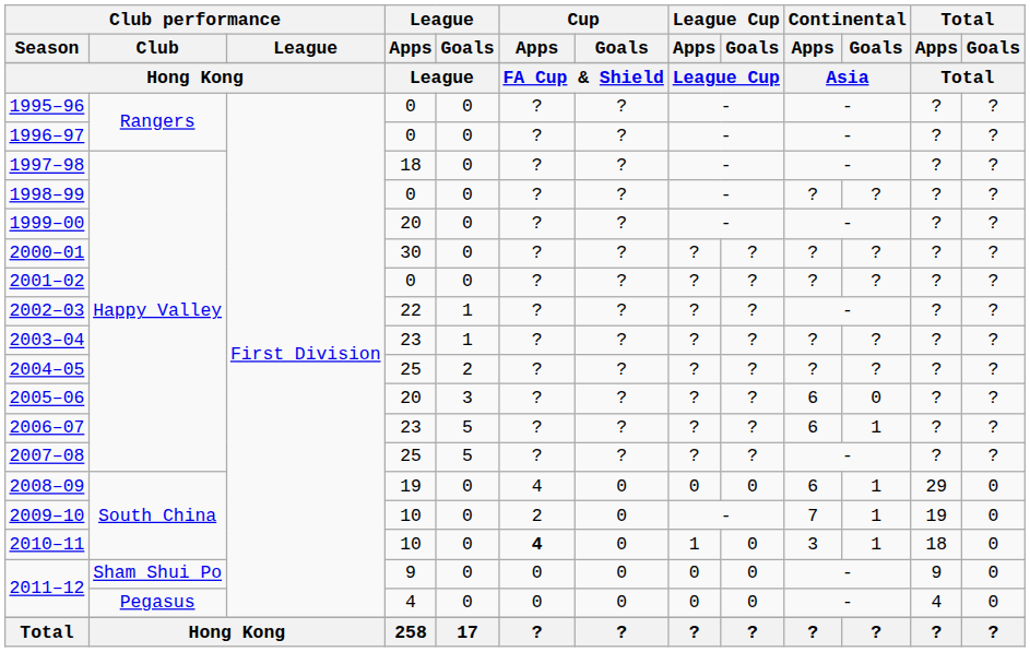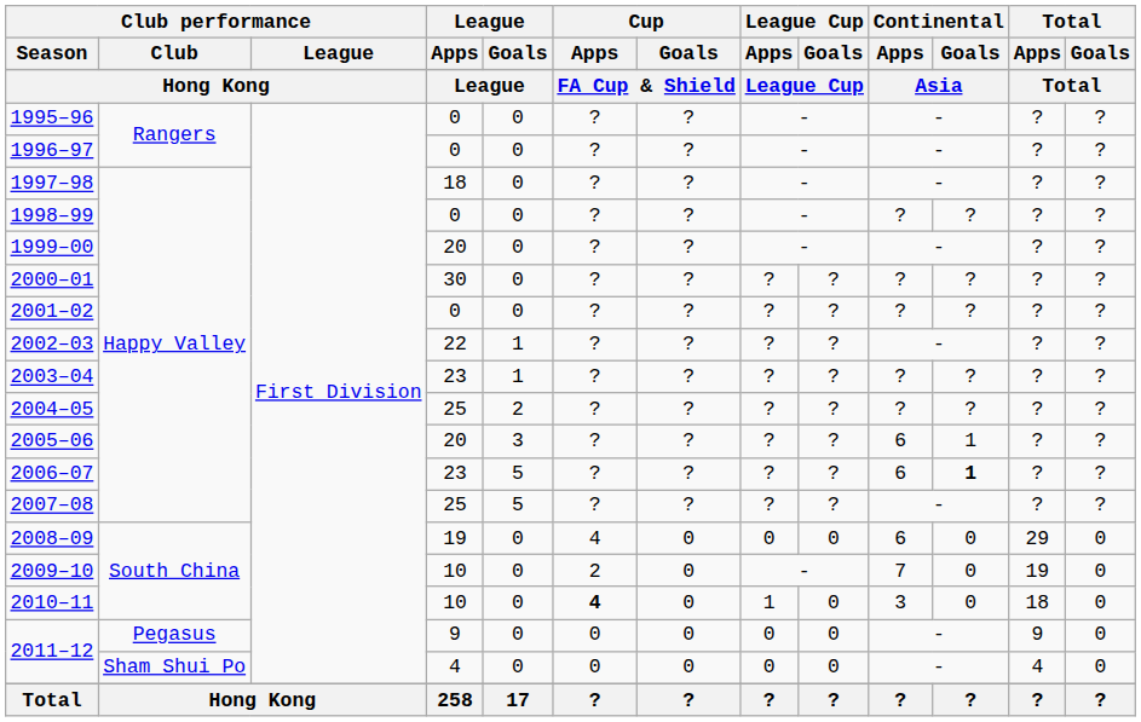 <table class="wikitable" style="text-align:center">
 <tr>
 <th colspan=3>Club performance</th>
 <th colspan=2>League</th>
 <th colspan=2>Cup</th>
 <th colspan=2>League Cup</th>
 <th colspan=2>Continental</th>
 <th colspan=2>Total</th>
 </tr>
 <tr>
 <th>Season</th>
 <th>Club</th>
 <th>League</th>
 <th>Apps</th>
 <th>Goals</th>
 <th>Apps</th>
 <th>Goals</th>
 <th>Apps</th>
 <th>Goals</th>
 <th>Apps</th>
 <th>Goals</th>
 <th>Apps</th>
 <th>Goals</th>
 </tr>
 <tr>
 </tr>
 <tr>
 <th colspan=3>Hong Kong</th>
 <th colspan=2>League</th>
 <th colspan=2><a href='#'>FA Cup</a> & <a href='#'>Shield</a></th>
 <th colspan=2><a href='#'>League Cup</a></th>
 <th colspan=2><a href='#'>Asia</a></th>
 <th colspan=2>Total</th>
 </tr>
 <tr>
 <td><a href='#'>1995–96</a></td>
 <td rowspan="2"><a href='#'>Rangers</a></td>
 <td rowspan="18"><a href='#'>First Division</a></td>
 <td>0</td>
 <td>0</td>
 <td>?</td>
 <td>?</td>
 <td colspan=2>-</td>
 <td colspan=2>-</td>
 <td>?</td>
 <td>?</td>
 </tr>
 <tr>
 <td><a href='#'>1996–97</a></td>
 <td>0</td>
 <td>0</td>
 <td>?</td>
 <td>?</td>
 <td colspan=2>-</td>
 <td colspan=2>-</td>
 <td>?</td>
 <td>?</td>
 </tr>
 <tr>
 <td><a href='#'>1997–98</a></td>
 <td rowspan="11"><a href='#'>Happy Valley</a></td>
 <td>18</td>
 <td>0</td>
 <td>?</td>
 <td>?</td>
 <td colspan=2>-</td>
 <td colspan=2>-</td>
 <td>?</td>
 <td>?</td>
 </tr>
 <tr>
 <td><a href='#'>1998–99</a></td>
 <td>0</td>
 <td>0</td>
 <td>?</td>
 <td>?</td>
 <td colspan=2>-</td>
 <td>?</td>
 <td>?</td>
 <td>?</td>
 <td>?</td>
 </tr>
 <tr>
 <td><a href='#'>1999–00</a></td>
 <td>20</td>
 <td>0</td>
 <td>?</td>
 <td>?</td>
 <td colspan=2>-</td>
 <td colspan=2>-</td>
 <td>?</td>
 <td>?</td>
 </tr>
 <tr>
 <td><a href='#'>2000–01</a></td>
 <td>30</td>
 <td>0</td>
 <td>?</td>
 <td>?</td>
 <td>?</td>
 <td>?</td>
 <td>?</td>
 <td>?</td>
 <td>?</td>
 <td>?</td>
 </tr>
 <tr>
 <td><a href='#'>2001–02</a></td>
 <td>0</td>
 <td>0</td>
 <td>?</td>
 <td>?</td>
 <td>?</td>
 <td>?</td>
 <td>?</td>
 <td>?</td>
 <td>?</td>
 <td>?</td>
 </tr>
 <tr>
 <td><a href='#'>2002–03</a></td>
 <td>22</td>
 <td>1</td>
 <td>?</td>
 <td>?</td>
 <td>?</td>
 <td>?</td>
 <td colspan=2>-</td>
 <td>?</td>
 <td>?</td>
 </tr>
 <tr>
 <td><a href='#'>2003–04</a></td>
 <td>23</td>
 <td>1</td>
 <td>?</td>
 <td>?</td>
 <td>?</td>
 <td>?</td>
 <td>?</td>
 <td>?</td>
 <td>?</td>
 <td>?</td>
 </tr>
 <tr>
 <td><a href='#'>2004–05</a></td>
 <td>25</td>
 <td>2</td>
 <td>?</td>
 <td>?</td>
 <td>?</td>
 <td>?</td>
 <td>?</td>
 <td>?</td>
 <td>?</td>
 <td>?</td>
 </tr>
 <tr>
 <td><a href='#'>2005–06</a></td>
 <td>20</td>
 <td>3</td>
 <td>?</td>
 <td>?</td>
 <td>?</td>
 <td>?</td>
 <td>6</td>
-<td>0</td>
+<td>1</td>
 <td>?</td>
 <td>?</td>
 </tr>
 <tr>
 <td><a href='#'>2006–07</a></td>
 <td>23</td>
 <td>5</td>
 <td>?</td>
 <td>?</td>
 <td>?</td>
 <td>?</td>
 <td>6</td>
-<td>1</td>
+<td><strong>1</strong></td>
 <td>?</td>
 <td>?</td>
 </tr>
 <tr>
 <td><a href='#'>2007–08</a></td>
 <td>25</td>
 <td>5</td>
 <td>?</td>
 <td>?</td>
 <td>?</td>
 <td>?</td>
 <td colspan=2>-</td>
 <td>?</td>
 <td>?</td>
 </tr>
 <tr>
 <td><a href='#'>2008–09</a></td>
 <td rowspan="3"><a href='#'>South China</a></td>
 <td>19</td>
 <td>0</td>
 <td>4</td>
 <td>0</td>
 <td>0</td>
 <td>0</td>
 <td>6</td>
-<td>1</td>
+<td>0</td>
 <td>29</td>
 <td>0</td>
 </tr>
 <tr>
 <td><a href='#'>2009–10</a></td>
 <td>10</td>
 <td>0</td>
 <td>2</td>
 <td>0</td>
 <td colspan=2>-</td>
 <td>7</td>
-<td>1</td>
+<td>0</td>
 <td>19</td>
 <td>0</td>
 </tr>
 <tr>
 <td><a href='#'>2010–11</a></td>
 <td>10</td>
 <td>0</td>
 <td><strong>4</strong></td>
 <td>0</td>
 <td>1</td>
 <td>0</td>
 <td>3</td>
-<td>1</td>
+<td>0</td>
 <td>18</td>
 <td>0</td>
 </tr>
 <tr>
 <td rowspan="2"><a href='#'>2011–12</a></td>
-<td><a href='#'>Sham Shui Po</a></td>
+<td><a href='#'>Pegasus</a></td>
 <td>9</td>
 <td>0</td>
 <td>0</td>
 <td>0</td>
 <td>0</td>
 <td>0</td>
 <td colspan=2>-</td>
 <td>9</td>
 <td>0</td>
 </tr>
 <tr>
-<td><a href='#'>Pegasus</a></td>
+<td><a href='#'>Sham Shui Po</a></td>
 <td>4</td>
 <td>0</td>
 <td>0</td>
 <td>0</td>
 <td>0</td>
 <td>0</td>
 <td colspan=2>-</td>
 <td>4</td>
 <td>0</td>
 </tr>
 <tr>
 </tr>
 <tr>
 <th rowspan=1>Total</th>
 <th colspan=2>Hong Kong</th>
 <th>258</th>
 <th>17</th>
 <th>?</th>
 <th>?</th>
 <th>?</th>
 <th>?</th>
 <th>?</th>
 <th>?</th>
 <th>?</th>
 <th>?</th>
 </tr>
 </table>
